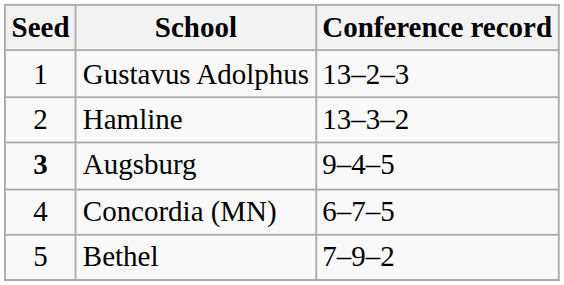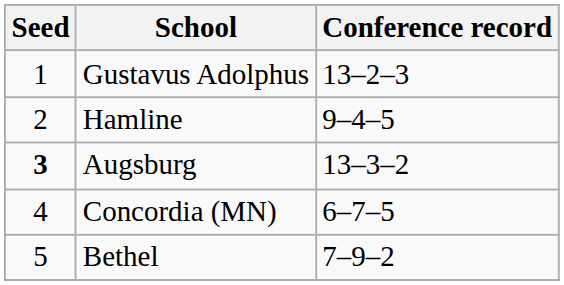 <table class="wikitable">
 <tr>
 <th>Seed</th>
 <th>School</th>
 <th>Conference record</th>
 </tr>
 <tr>
 <td align=center>1</td>
 <td>Gustavus Adolphus</td>
 <td>13–2–3</td>
 </tr>
 <tr>
 <td align=center>2</td>
 <td>Hamline</td>
-<td>13–3–2</td>
+<td>9–4–5</td>
 </tr>
 <tr>
 <td align=center><strong>3</strong></td>
 <td>Augsburg</td>
-<td>9–4–5</td>
+<td>13–3–2</td>
 </tr>
 <tr>
 <td align=center>4</td>
 <td>Concordia (MN)</td>
 <td>6–7–5</td>
 </tr>
 <tr>
 <td align=center>5</td>
 <td>Bethel</td>
 <td>7–9–2</td>
 </tr>
 <tr>
 </tr>
 </table>
